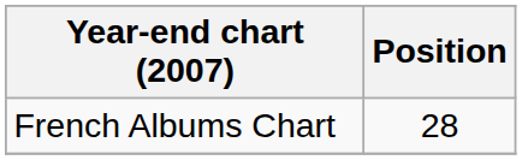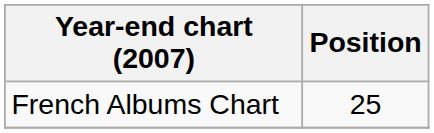 <table class="wikitable">
 <tr>
 <th width="160">Year-end chart (2007)</th>
 <th>Position</th>
 </tr>
 <tr>
 <td align="left">French Albums Chart</td>
-<td align="center">28</td>
+<td align="center">25</td>
 </tr>
 <tr>
 </tr>
 </table>
